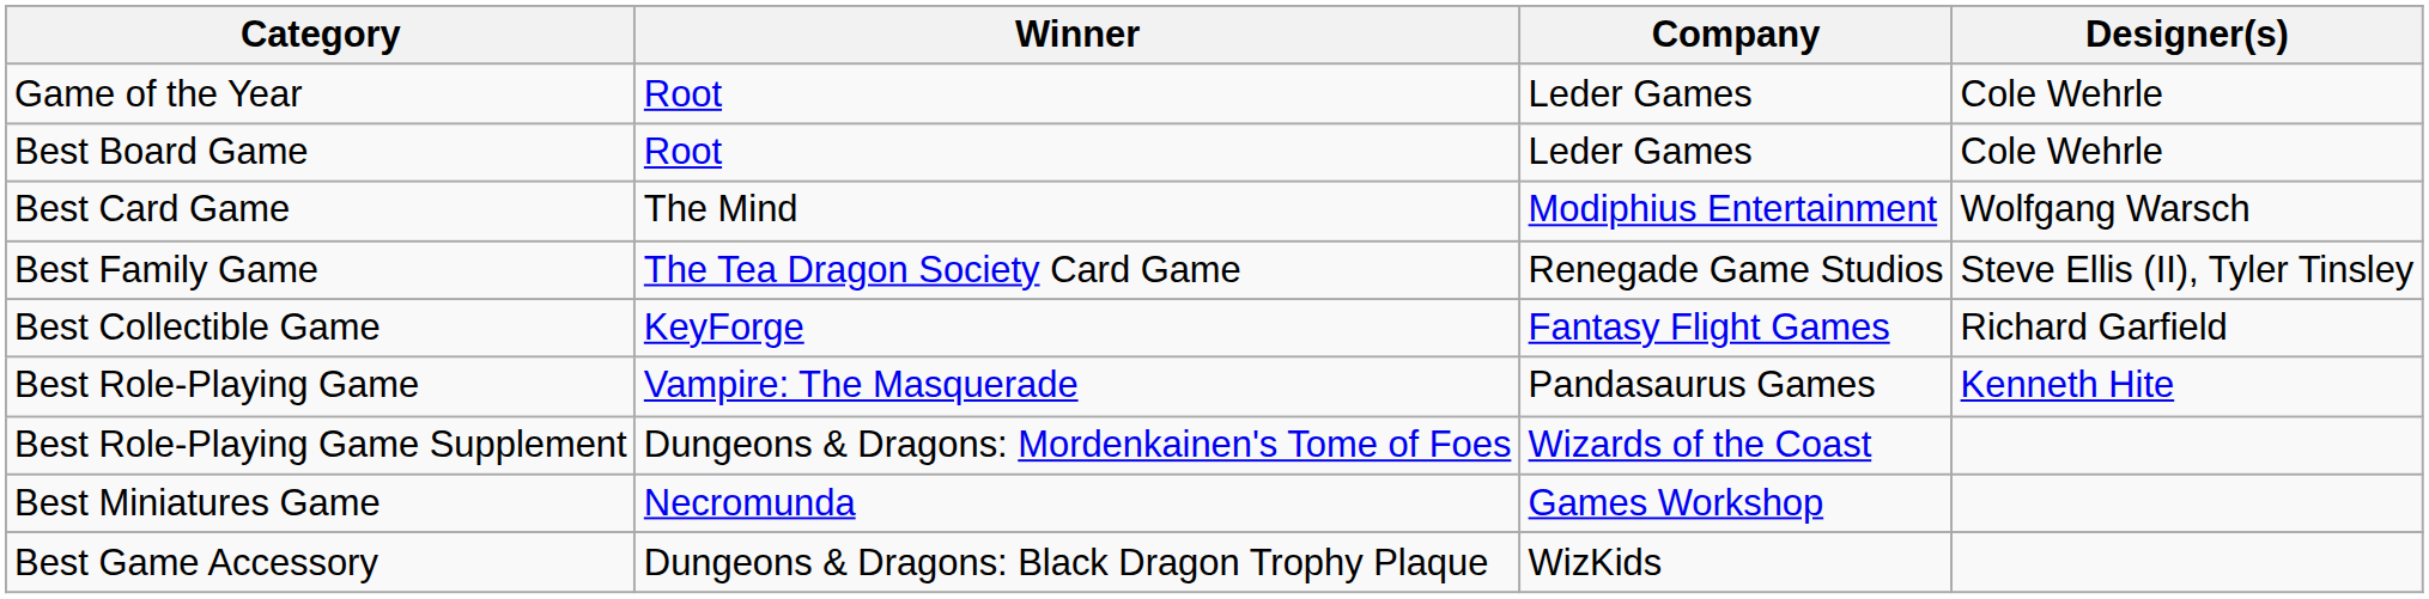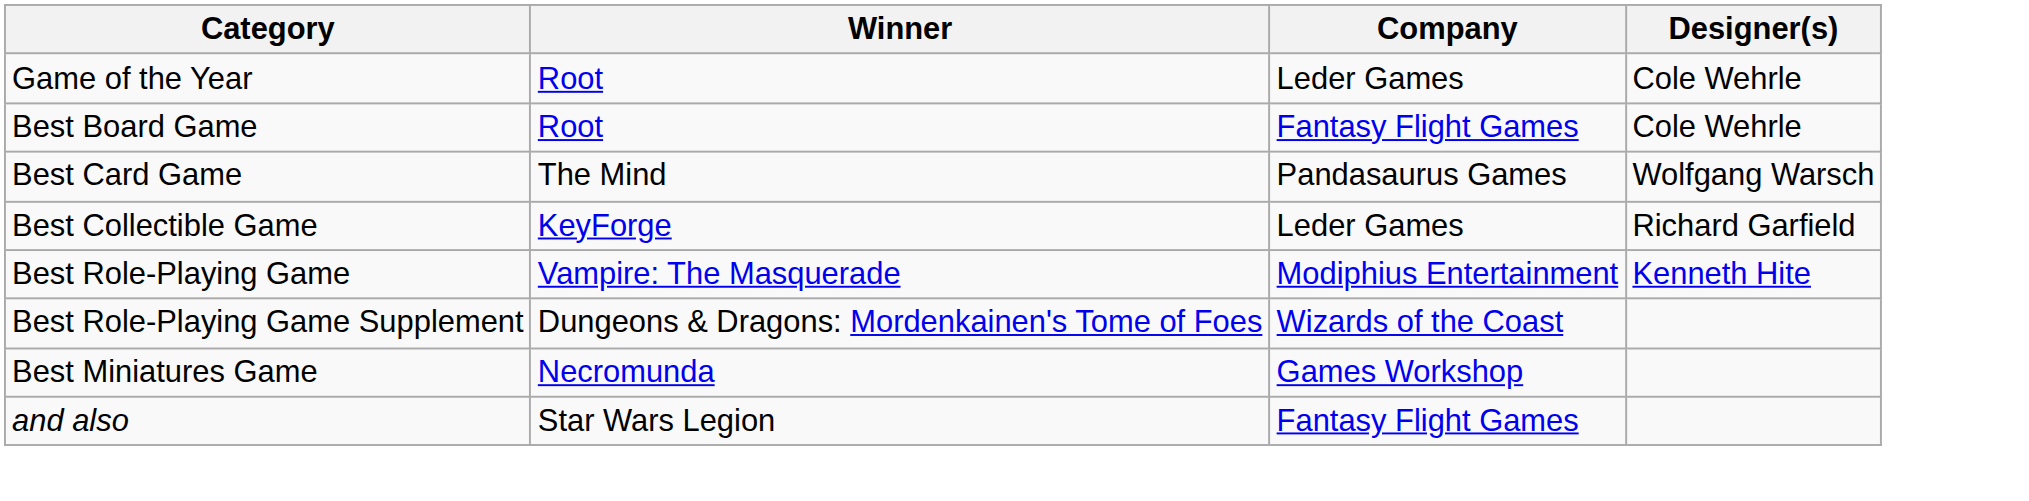 <table class="wikitable">
 <tr>
 <th>Category</th>
 <th>Winner</th>
 <th>Company</th>
 <th>Designer(s)</th>
 </tr>
 <tr>
 <td>Game of the Year</td>
 <td><a href='#'>Root</a></td>
 <td>Leder Games</td>
 <td>Cole Wehrle</td>
 </tr>
 <tr>
 <td>Best Board Game</td>
 <td><a href='#'>Root</a></td>
-<td>Leder Games</td>
+<td><a href='#'>Fantasy Flight Games</a></td>
 <td>Cole Wehrle</td>
 </tr>
 <tr>
 <td>Best Card Game</td>
 <td>The Mind</td>
-<td><a href='#'>Modiphius Entertainment</a></td>
+<td>Pandasaurus Games</td>
 <td>Wolfgang Warsch</td>
-</tr>
-<tr>
-<td>Best Family Game</td>
-<td><a href='#'>The Tea Dragon Society</a> Card Game</td>
-<td>Renegade Game Studios</td>
-<td>Steve Ellis (II), Tyler Tinsley</td>
 </tr>
 <tr>
 <td>Best Collectible Game</td>
 <td><a href='#'>KeyForge</a></td>
-<td><a href='#'>Fantasy Flight Games</a></td>
+<td>Leder Games</td>
 <td>Richard Garfield</td>
 </tr>
 <tr>
 <td>Best Role-Playing Game</td>
 <td><a href='#'>Vampire: The Masquerade</a></td>
-<td>Pandasaurus Games</td>
+<td><a href='#'>Modiphius Entertainment</a></td>
 <td><a href='#'>Kenneth Hite</a></td>
 </tr>
 <tr>
 <td>Best Role-Playing Game Supplement</td>
 <td>Dungeons & Dragons: <a href='#'>Mordenkainen's Tome of Foes</a></td>
 <td><a href='#'>Wizards of the Coast</a></td>
 <td></td>
 </tr>
 <tr>
 <td>Best Miniatures Game</td>
 <td><a href='#'>Necromunda</a></td>
 <td><a href='#'>Games Workshop</a></td>
 <td></td>
 </tr>
 <tr>
-<td>Best Game Accessory</td>
-<td>Dungeons & Dragons: Black Dragon Trophy Plaque</td>
-<td>WizKids</td>
+<td><em>and also</em></td>
+<td>Star Wars Legion</td>
+<td><a href='#'>Fantasy Flight Games</a></td>
 <td></td>
 </tr>
 </table>
